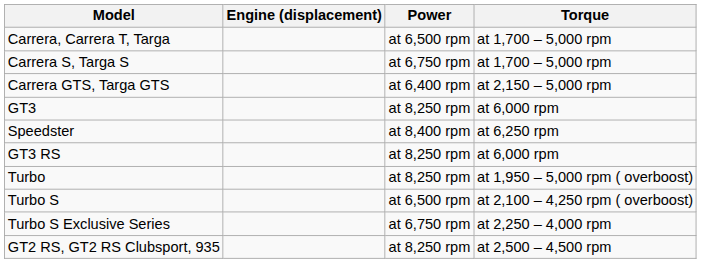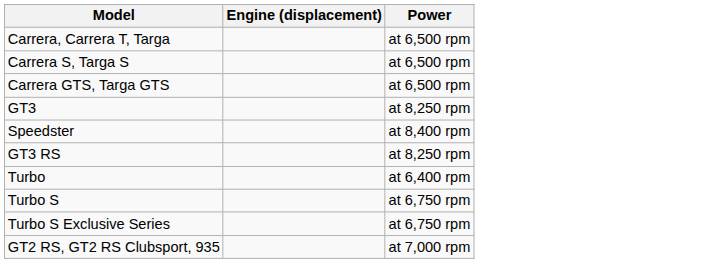 <table class="wikitable sortable">
 <tr>
 <th>Model</th>
 <th>Engine (displacement)</th>
 <th>Power</th>
-<th>Torque</th>
 </tr>
 <tr>
 <td>Carrera, Carrera T, Targa</td>
 <td></td>
 <td> at 6,500 rpm</td>
-<td> at 1,700 – 5,000 rpm</td>
 </tr>
 <tr>
 <td>Carrera S, Targa S</td>
 <td></td>
-<td> at 6,750 rpm</td>
-<td> at 1,700 – 5,000 rpm</td>
+<td> at 6,500 rpm</td>
 </tr>
 <tr>
 <td>Carrera GTS, Targa GTS</td>
 <td></td>
-<td> at 6,400 rpm</td>
-<td> at 2,150 – 5,000 rpm</td>
+<td> at 6,500 rpm</td>
 </tr>
 <tr>
 <td>GT3</td>
 <td></td>
 <td> at 8,250 rpm</td>
-<td> at 6,000 rpm</td>
 </tr>
 <tr>
 <td>Speedster</td>
 <td></td>
 <td> at 8,400 rpm</td>
-<td> at 6,250 rpm</td>
 </tr>
 <tr>
 <td>GT3 RS</td>
 <td></td>
 <td> at 8,250 rpm</td>
-<td> at 6,000 rpm</td>
 </tr>
 <tr>
 <td>Turbo</td>
 <td></td>
-<td> at 8,250 rpm</td>
-<td> at 1,950 – 5,000 rpm ( overboost)</td>
+<td> at 6,400 rpm</td>
 </tr>
 <tr>
 <td>Turbo S</td>
 <td></td>
-<td> at 6,500 rpm</td>
-<td> at 2,100 – 4,250 rpm ( overboost)</td>
+<td> at 6,750 rpm</td>
 </tr>
 <tr>
 <td>Turbo S Exclusive Series</td>
 <td></td>
 <td> at 6,750 rpm</td>
-<td> at 2,250 – 4,000 rpm</td>
 </tr>
 <tr>
 <td>GT2 RS, GT2 RS Clubsport, 935</td>
 <td></td>
-<td> at 8,250 rpm</td>
-<td> at 2,500 – 4,500 rpm</td>
+<td> at 7,000 rpm</td>
 </tr>
 </table>
